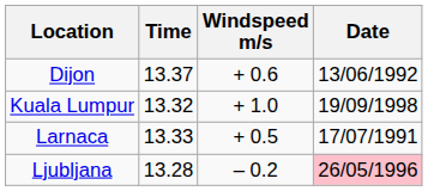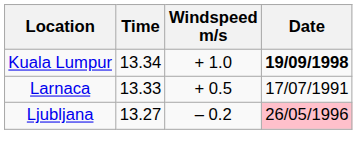 <table class="wikitable" style= "text-align: center">
 <tr>
 <th>Location</th>
 <th>Time</th>
 <th>Windspeed<br>m/s</th>
 <th>Date</th>
 </tr>
 <tr>
-<td><a href='#'>Dijon</a></td>
-<td>13.37</td>
-<td>+ 0.6</td>
-<td>13/06/1992</td>
-</tr>
-<tr>
 <td><a href='#'>Kuala Lumpur</a></td>
-<td>13.32</td>
+<td>13.34</td>
 <td>+ 1.0</td>
-<td>19/09/1998</td>
+<td><strong>19/09/1998</strong></td>
 </tr>
 <tr>
 <td><a href='#'>Larnaca</a></td>
 <td>13.33</td>
 <td>+ 0.5</td>
 <td>17/07/1991</td>
 </tr>
 <tr>
 <td><a href='#'>Ljubljana</a></td>
-<td>13.28</td>
+<td>13.27</td>
 <td>– 0.2</td>
 <td style="background: pink;">26/05/1996</td>
 </tr>
 </table>
